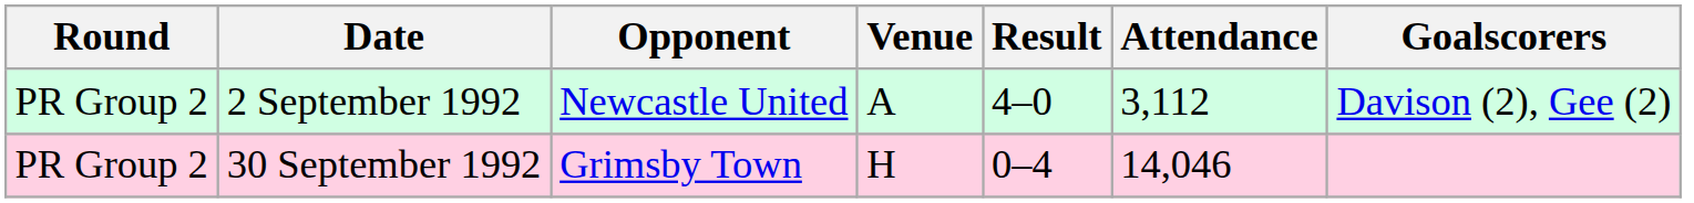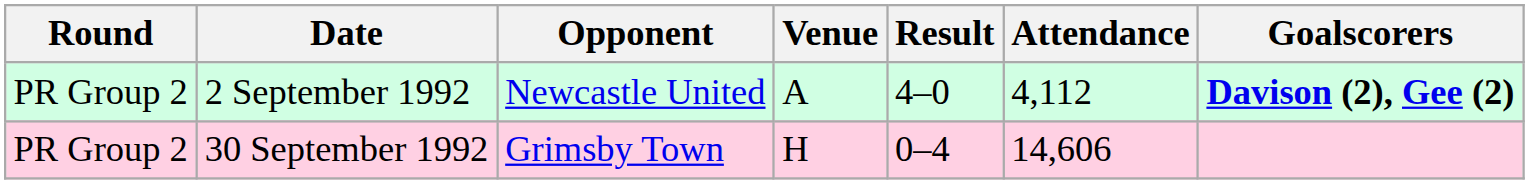 <table class="wikitable">
 <tr>
 <th>Round</th>
 <th>Date</th>
 <th>Opponent</th>
 <th>Venue</th>
 <th>Result</th>
 <th>Attendance</th>
 <th>Goalscorers</th>
 </tr>
 <tr style="background-color: #d0ffe3;">
 <td>PR Group 2</td>
 <td>2 September 1992</td>
 <td><a href='#'>Newcastle United</a></td>
 <td>A</td>
 <td>4–0</td>
-<td>3,112</td>
-<td><a href='#'>Davison</a> (2), <a href='#'>Gee</a> (2)</td>
+<td>4,112</td>
+<td><strong><a href='#'>Davison</a> (2), <a href='#'>Gee</a> (2)</strong></td>
 </tr>
 <tr style="background-color: #ffd0e3;">
 <td>PR Group 2</td>
 <td>30 September 1992</td>
 <td><a href='#'>Grimsby Town</a></td>
 <td>H</td>
 <td>0–4</td>
-<td>14,046</td>
+<td>14,606</td>
 <td></td>
 </tr>
 </table>
